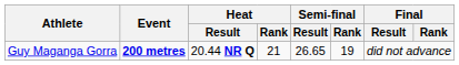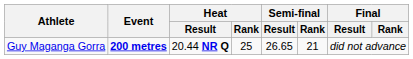 <table class=wikitable style=font-size:90%>
 <tr>
 <th rowspan=2>Athlete</th>
 <th rowspan=2>Event</th>
 <th colspan=2>Heat</th>
 <th colspan=2>Semi-final</th>
 <th colspan=2>Final</th>
 </tr>
 <tr style=font-size:95%>
 <th>Result</th>
 <th>Rank</th>
 <th>Result</th>
 <th>Rank</th>
 <th>Result</th>
 <th>Rank</th>
 </tr>
 <tr align=center>
 <td align=left><a href='#'>Guy Maganga Gorra</a></td>
 <td align=left><strong><a href='#'>200 metres</a></strong></td>
 <td>20.44 <strong><a href='#'>NR</a> Q</strong></td>
+<td>25</td>
+<td>26.65</td>
 <td>21</td>
-<td>26.65</td>
-<td>19</td>
 <td colspan="2"><em>did not advance</em></td>
 </tr>
 </table>
